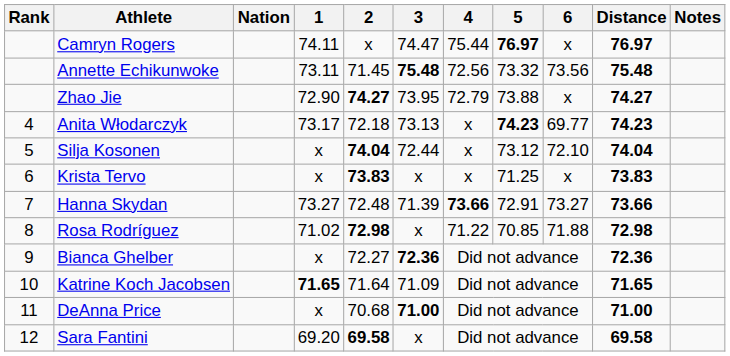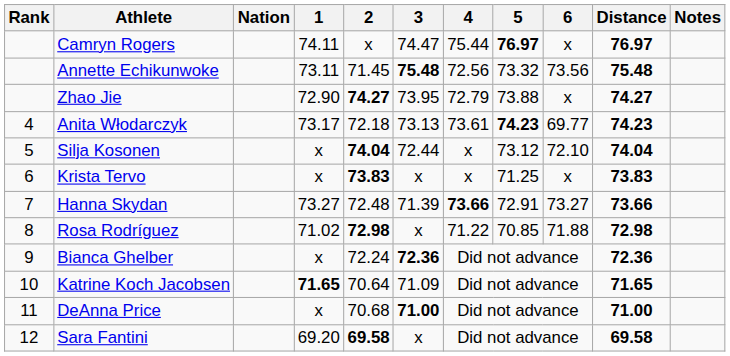 <table class="wikitable sortable" style="text-align:center">
 <tr>
 <th>Rank</th>
 <th>Athlete</th>
 <th>Nation</th>
 <th>1</th>
 <th>2</th>
 <th>3</th>
 <th>4</th>
 <th>5</th>
 <th>6</th>
 <th>Distance</th>
 <th>Notes</th>
 </tr>
 <tr>
 <td></td>
 <td align="left"><a href='#'>Camryn Rogers</a></td>
 <td align="left"></td>
 <td>74.11</td>
 <td>x</td>
 <td>74.47</td>
 <td>75.44</td>
 <td><strong>76.97</strong></td>
 <td>x</td>
 <td><strong>76.97</strong></td>
 <td></td>
 </tr>
 <tr>
 <td></td>
 <td align="left"><a href='#'>Annette Echikunwoke</a></td>
 <td align="left"></td>
 <td>73.11</td>
 <td>71.45</td>
 <td><strong>75.48</strong></td>
 <td>72.56</td>
 <td>73.32</td>
 <td>73.56</td>
 <td><strong>75.48</strong></td>
 <td></td>
 </tr>
 <tr>
 <td></td>
 <td align="left"><a href='#'>Zhao Jie</a></td>
 <td align="left"></td>
 <td>72.90</td>
 <td><strong>74.27</strong></td>
 <td>73.95</td>
 <td>72.79</td>
 <td>73.88</td>
 <td>x</td>
 <td><strong>74.27</strong></td>
 <td></td>
 </tr>
 <tr>
 <td>4</td>
 <td align="left"><a href='#'>Anita Włodarczyk</a></td>
 <td align="left"></td>
 <td>73.17</td>
 <td>72.18</td>
 <td>73.13</td>
-<td>x</td>
+<td>73.61</td>
 <td><strong>74.23</strong></td>
 <td>69.77</td>
 <td><strong>74.23</strong></td>
 <td></td>
 </tr>
 <tr>
 <td>5</td>
 <td align="left"><a href='#'>Silja Kosonen</a></td>
 <td align="left"></td>
 <td>x</td>
 <td><strong>74.04</strong></td>
 <td>72.44</td>
 <td>x</td>
 <td>73.12</td>
 <td>72.10</td>
 <td><strong>74.04</strong></td>
 <td></td>
 </tr>
 <tr>
 <td>6</td>
 <td align="left"><a href='#'>Krista Tervo</a></td>
 <td align="left"></td>
 <td>x</td>
 <td><strong>73.83</strong></td>
 <td>x</td>
 <td>x</td>
 <td>71.25</td>
 <td>x</td>
 <td><strong>73.83</strong></td>
 <td></td>
 </tr>
 <tr>
 <td>7</td>
 <td align="left"><a href='#'>Hanna Skydan</a></td>
 <td align="left"></td>
 <td>73.27</td>
 <td>72.48</td>
 <td>71.39</td>
 <td><strong>73.66</strong></td>
 <td>72.91</td>
 <td>73.27</td>
 <td><strong>73.66</strong></td>
 <td></td>
 </tr>
 <tr>
 <td>8</td>
 <td align="left"><a href='#'>Rosa Rodríguez</a></td>
 <td align="left"></td>
 <td>71.02</td>
 <td><strong>72.98</strong></td>
 <td>x</td>
 <td>71.22</td>
 <td>70.85</td>
 <td>71.88</td>
 <td><strong>72.98</strong></td>
 <td></td>
 </tr>
 <tr>
 <td>9</td>
 <td align="left"><a href='#'>Bianca Ghelber</a></td>
 <td align="left"></td>
 <td>x</td>
-<td>72.27</td>
+<td>72.24</td>
 <td><strong>72.36</strong></td>
 <td colspan=3>Did not advance</td>
 <td><strong>72.36</strong></td>
 <td></td>
 </tr>
 <tr>
 <td>10</td>
 <td align="left"><a href='#'>Katrine Koch Jacobsen</a></td>
 <td align="left"></td>
 <td><strong>71.65</strong></td>
-<td>71.64</td>
+<td>70.64</td>
 <td>71.09</td>
 <td colspan=3>Did not advance</td>
 <td><strong>71.65</strong></td>
 <td></td>
 </tr>
 <tr>
 <td>11</td>
 <td align="left"><a href='#'>DeAnna Price</a></td>
 <td align="left"></td>
 <td>x</td>
 <td>70.68</td>
 <td><strong>71.00</strong></td>
 <td colspan=3>Did not advance</td>
 <td><strong>71.00</strong></td>
 <td></td>
 </tr>
 <tr>
 <td>12</td>
 <td align="left"><a href='#'>Sara Fantini</a></td>
 <td align="left"></td>
 <td>69.20</td>
 <td><strong>69.58</strong></td>
 <td>x</td>
 <td colspan=3>Did not advance</td>
 <td><strong>69.58</strong></td>
 <td></td>
 </tr>
 </table>
